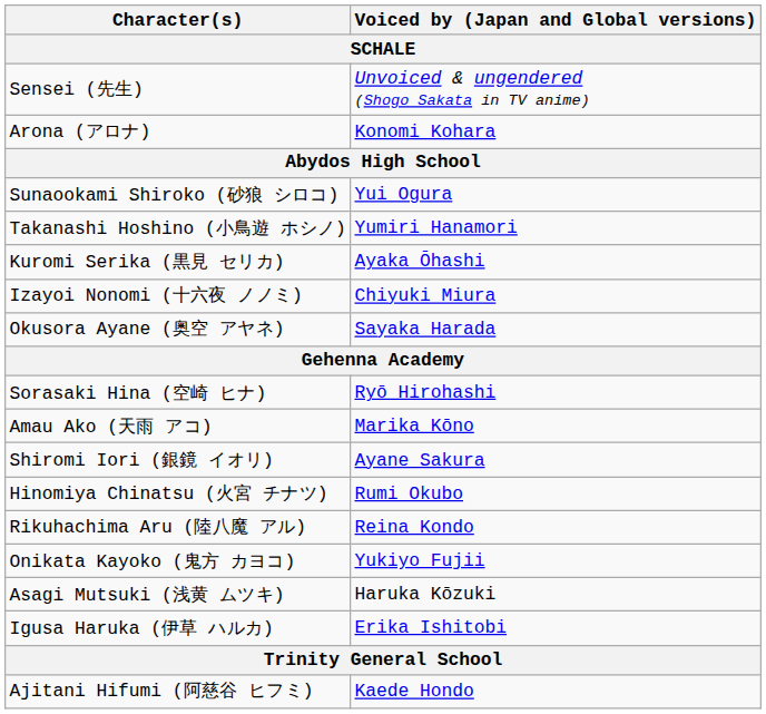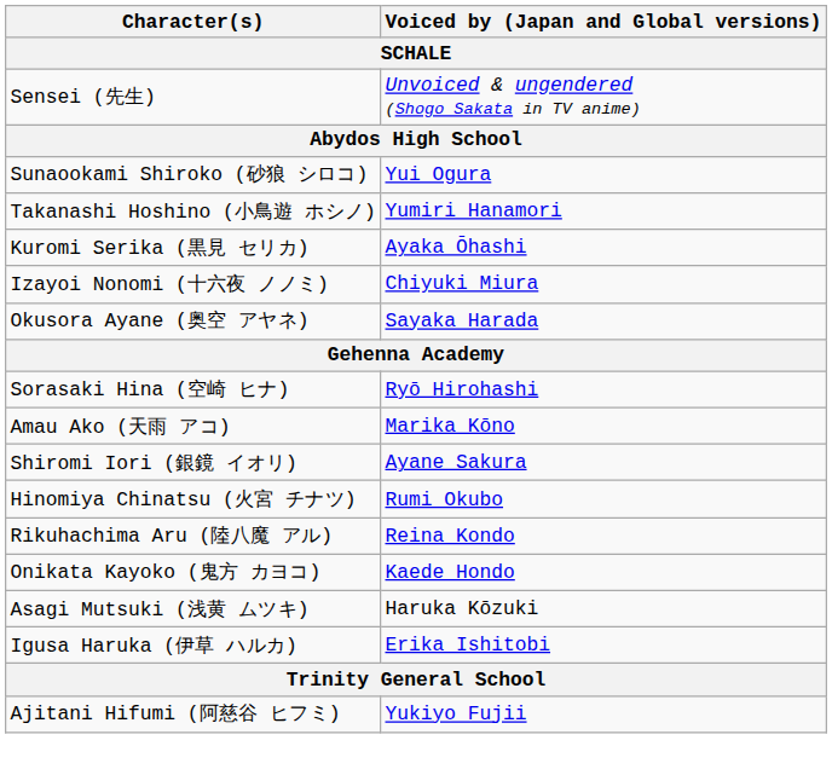 <table class="wikitable sortable">
 <tr>
 <th>Character(s)</th>
 <th>Voiced by (Japan and Global versions)</th>
 </tr>
 <tr>
 <th colspan="2">SCHALE</th>
 </tr>
 <tr>
 <td>Sensei (先生)</td>
 <td><em><a href='#'>Unvoiced</a> & <a href='#'>ungendered</a><small><br>(<a href='#'>Shogo Sakata</a> in TV anime)</small></em></td>
-</tr>
-<tr>
-<td>Arona (アロナ)</td>
-<td><a href='#'>Konomi Kohara</a></td>
 </tr>
 <tr>
 <th colspan="2">Abydos High School</th>
 </tr>
 <tr>
 <td>Sunaookami Shiroko (砂狼 シロコ)</td>
 <td><a href='#'>Yui Ogura</a></td>
 </tr>
 <tr>
 <td>Takanashi Hoshino (小鳥遊 ホシノ)</td>
 <td><a href='#'>Yumiri Hanamori</a></td>
 </tr>
 <tr>
 <td>Kuromi Serika (黒見 セリカ)</td>
 <td><a href='#'>Ayaka Ōhashi</a></td>
 </tr>
 <tr>
 <td>Izayoi Nonomi (十六夜 ノノミ)</td>
 <td><a href='#'>Chiyuki Miura</a></td>
 </tr>
 <tr>
 <td>Okusora Ayane (奥空 アヤネ)</td>
 <td><a href='#'>Sayaka Harada</a></td>
 </tr>
 <tr>
 <th colspan="2">Gehenna Academy</th>
 </tr>
 <tr>
 <td>Sorasaki Hina (空崎 ヒナ)</td>
 <td><a href='#'>Ryō Hirohashi</a></td>
 </tr>
 <tr>
 <td>Amau Ako (天雨 アコ)</td>
 <td><a href='#'>Marika Kōno</a></td>
 </tr>
 <tr>
 <td>Shiromi Iori (銀鏡 イオリ)</td>
 <td><a href='#'>Ayane Sakura</a></td>
 </tr>
 <tr>
 <td>Hinomiya Chinatsu (火宮 チナツ)</td>
 <td><a href='#'>Rumi Okubo</a></td>
 </tr>
 <tr>
 <td>Rikuhachima Aru (陸八魔 アル)</td>
 <td><a href='#'>Reina Kondo</a></td>
 </tr>
 <tr>
 <td>Onikata Kayoko (鬼方 カヨコ)</td>
-<td><a href='#'>Yukiyo Fujii</a></td>
+<td><a href='#'>Kaede Hondo</a></td>
 </tr>
 <tr>
 <td>Asagi Mutsuki (浅黄 ムツキ)</td>
 <td>Haruka Kōzuki</td>
 </tr>
 <tr>
 <td>Igusa Haruka (伊草 ハルカ)</td>
 <td><a href='#'>Erika Ishitobi</a></td>
 </tr>
 <tr>
 <th colspan="2">Trinity General School</th>
 </tr>
 <tr>
 <td>Ajitani Hifumi (阿慈谷 ヒフミ)</td>
-<td><a href='#'>Kaede Hondo</a></td>
+<td><a href='#'>Yukiyo Fujii</a></td>
 </tr>
 </table>
